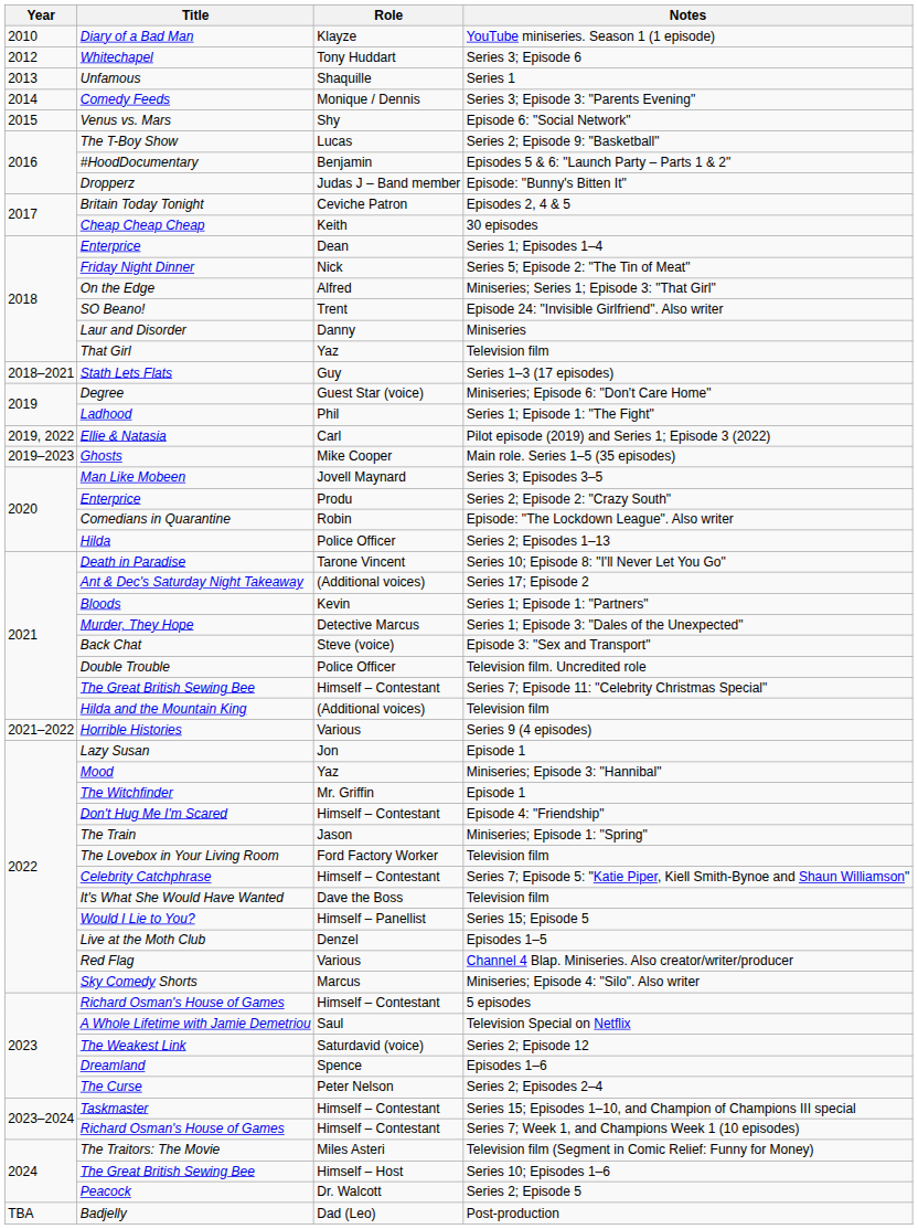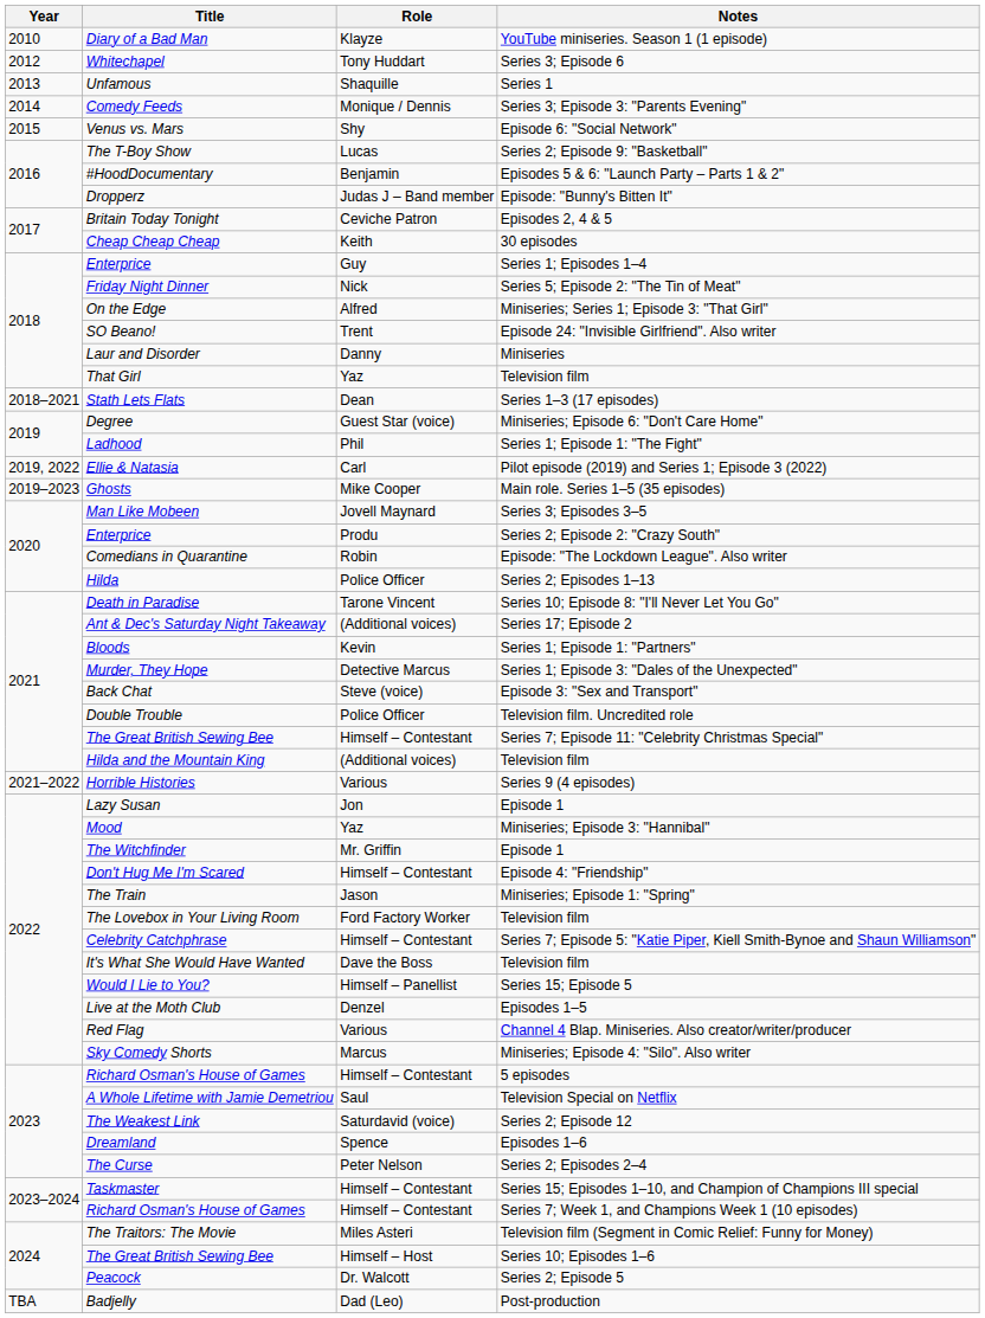 <table class="wikitable sortable">
 <tr>
 <th>Year</th>
 <th>Title</th>
 <th>Role</th>
 <th>Notes</th>
 </tr>
 <tr>
 <td>2010</td>
 <td><em><a href='#'>Diary of a Bad Man</a></em></td>
 <td>Klayze</td>
 <td><a href='#'>YouTube</a> miniseries. Season 1 (1 episode)</td>
 </tr>
 <tr>
 <td>2012</td>
 <td><em><a href='#'>Whitechapel</a></em></td>
 <td>Tony Huddart</td>
 <td>Series 3; Episode 6</td>
 </tr>
 <tr>
 <td>2013</td>
 <td><em>Unfamous</em></td>
 <td>Shaquille</td>
 <td>Series 1</td>
 </tr>
 <tr>
 <td>2014</td>
 <td><em><a href='#'>Comedy Feeds</a></em></td>
 <td>Monique / Dennis</td>
 <td>Series 3; Episode 3: "Parents Evening"</td>
 </tr>
 <tr>
 <td>2015</td>
 <td><em>Venus vs. Mars</em></td>
 <td>Shy</td>
 <td>Episode 6: "Social Network"</td>
 </tr>
 <tr>
 <td rowspan=3>2016</td>
 <td><em>The T-Boy Show</em></td>
 <td>Lucas</td>
 <td>Series 2; Episode 9: "Basketball"</td>
 </tr>
 <tr>
 <td><em>#HoodDocumentary</em></td>
 <td>Benjamin</td>
 <td>Episodes 5 & 6: "Launch Party – Parts 1 & 2"</td>
 </tr>
 <tr>
 <td><em>Dropperz</em></td>
 <td>Judas J – Band member</td>
 <td>Episode: "Bunny's Bitten It"</td>
 </tr>
 <tr>
 <td rowspan=2>2017</td>
 <td><em>Britain Today Tonight</em></td>
 <td>Ceviche Patron</td>
 <td>Episodes 2, 4 & 5</td>
 </tr>
 <tr>
 <td><em><a href='#'>Cheap Cheap Cheap</a></em></td>
 <td>Keith</td>
 <td>30 episodes</td>
 </tr>
 <tr>
 <td rowspan=6>2018</td>
 <td><em><a href='#'>Enterprice</a></em></td>
-<td>Dean</td>
+<td>Guy</td>
 <td>Series 1; Episodes 1–4</td>
 </tr>
 <tr>
 <td><em><a href='#'>Friday Night Dinner</a></em></td>
 <td>Nick</td>
 <td>Series 5; Episode 2: "The Tin of Meat"</td>
 </tr>
 <tr>
 <td><em>On the Edge</em></td>
 <td>Alfred</td>
 <td>Miniseries; Series 1; Episode 3: "That Girl"</td>
 </tr>
 <tr>
 <td><em>SO Beano!</em></td>
 <td>Trent</td>
 <td>Episode 24: "Invisible Girlfriend". Also writer</td>
 </tr>
 <tr>
 <td><em>Laur and Disorder</em></td>
 <td>Danny</td>
 <td>Miniseries</td>
 </tr>
 <tr>
 <td><em>That Girl</em></td>
 <td>Yaz</td>
 <td>Television film</td>
 </tr>
 <tr>
 <td>2018–2021</td>
 <td><em><a href='#'>Stath Lets Flats</a></em></td>
-<td>Guy</td>
+<td>Dean</td>
 <td>Series 1–3 (17 episodes)</td>
 </tr>
 <tr>
 <td rowspan=2>2019</td>
 <td><em>Degree</em></td>
 <td>Guest Star (voice)</td>
 <td>Miniseries; Episode 6: "Don't Care Home"</td>
 </tr>
 <tr>
 <td><em><a href='#'>Ladhood</a></em></td>
 <td>Phil</td>
 <td>Series 1; Episode 1: "The Fight"</td>
 </tr>
 <tr>
 <td>2019, 2022</td>
 <td><em><a href='#'>Ellie & Natasia</a></em></td>
 <td>Carl</td>
 <td>Pilot episode (2019) and Series 1; Episode 3 (2022)</td>
 </tr>
 <tr>
 <td>2019–2023</td>
 <td><em><a href='#'>Ghosts</a></em></td>
 <td>Mike Cooper</td>
 <td>Main role. Series 1–5 (35 episodes)</td>
 </tr>
 <tr>
 <td rowspan=4>2020</td>
 <td><em><a href='#'>Man Like Mobeen</a></em></td>
 <td>Jovell Maynard</td>
 <td>Series 3; Episodes 3–5</td>
 </tr>
 <tr>
 <td><em><a href='#'>Enterprice</a></em></td>
 <td>Produ</td>
 <td>Series 2; Episode 2: "Crazy South"</td>
 </tr>
 <tr>
 <td><em>Comedians in Quarantine</em></td>
 <td>Robin</td>
 <td>Episode: "The Lockdown League". Also writer</td>
 </tr>
 <tr>
 <td><em><a href='#'>Hilda</a></em></td>
 <td>Police Officer</td>
 <td>Series 2; Episodes 1–13</td>
 </tr>
 <tr>
 <td rowspan=8>2021</td>
 <td><em><a href='#'>Death in Paradise</a></em></td>
 <td>Tarone Vincent</td>
 <td>Series 10; Episode 8: "I'll Never Let You Go"</td>
 </tr>
 <tr>
 <td><em><a href='#'>Ant & Dec's Saturday Night Takeaway</a></em></td>
 <td>(Additional voices)</td>
 <td>Series 17; Episode 2</td>
 </tr>
 <tr>
 <td><em><a href='#'>Bloods</a></em></td>
 <td>Kevin</td>
 <td>Series 1; Episode 1: "Partners"</td>
 </tr>
 <tr>
 <td><em><a href='#'>Murder, They Hope</a></em></td>
 <td>Detective Marcus</td>
 <td>Series 1; Episode 3: "Dales of the Unexpected"</td>
 </tr>
 <tr>
 <td><em>Back Chat</em></td>
 <td>Steve (voice)</td>
 <td>Episode 3: "Sex and Transport"</td>
 </tr>
 <tr>
 <td><em>Double Trouble</em></td>
 <td>Police Officer</td>
 <td>Television film. Uncredited role</td>
 </tr>
 <tr>
 <td><em><a href='#'>The Great British Sewing Bee</a></em></td>
 <td>Himself – Contestant</td>
 <td>Series 7; Episode 11: "Celebrity Christmas Special"</td>
 </tr>
 <tr>
 <td><em><a href='#'>Hilda and the Mountain King</a></em></td>
 <td>(Additional voices)</td>
 <td>Television film</td>
 </tr>
 <tr>
 <td>2021–2022</td>
 <td><em><a href='#'>Horrible Histories</a></em></td>
 <td>Various</td>
 <td>Series 9 (4 episodes)</td>
 </tr>
 <tr>
 <td rowspan=12>2022</td>
 <td><em>Lazy Susan</em></td>
 <td>Jon</td>
 <td>Episode 1</td>
 </tr>
 <tr>
 <td><em><a href='#'>Mood</a></em></td>
 <td>Yaz</td>
 <td>Miniseries; Episode 3: "Hannibal"</td>
 </tr>
 <tr>
 <td><em><a href='#'>The Witchfinder</a></em></td>
 <td>Mr. Griffin</td>
 <td>Episode 1</td>
 </tr>
 <tr>
 <td><em><a href='#'>Don't Hug Me I'm Scared</a></em></td>
 <td>Himself – Contestant</td>
 <td>Episode 4: "Friendship"</td>
 </tr>
 <tr>
 <td><em>The Train</em></td>
 <td>Jason</td>
 <td>Miniseries; Episode 1: "Spring"</td>
 </tr>
 <tr>
 <td><em>The Lovebox in Your Living Room</em></td>
 <td>Ford Factory Worker</td>
 <td>Television film</td>
 </tr>
 <tr>
 <td><em><a href='#'>Celebrity Catchphrase</a></em></td>
 <td>Himself – Contestant</td>
 <td>Series 7; Episode 5: "<a href='#'>Katie Piper</a>, Kiell Smith-Bynoe and <a href='#'>Shaun Williamson</a>"</td>
 </tr>
 <tr>
 <td><em>It's What She Would Have Wanted</em></td>
 <td>Dave the Boss</td>
 <td>Television film</td>
 </tr>
 <tr>
 <td><em><a href='#'>Would I Lie to You?</a></em></td>
 <td>Himself – Panellist</td>
 <td>Series 15; Episode 5</td>
 </tr>
 <tr>
 <td><em>Live at the Moth Club</em></td>
 <td>Denzel</td>
 <td>Episodes 1–5</td>
 </tr>
 <tr>
 <td><em>Red Flag</em></td>
 <td>Various</td>
 <td><a href='#'>Channel 4</a> Blap. Miniseries. Also creator/writer/producer</td>
 </tr>
 <tr>
 <td><em><a href='#'>Sky Comedy</a> Shorts</em></td>
 <td>Marcus</td>
 <td>Miniseries; Episode 4: "Silo". Also writer</td>
 </tr>
 <tr>
 <td rowspan=5>2023</td>
 <td><em><a href='#'>Richard Osman's House of Games</a></em></td>
 <td>Himself – Contestant</td>
 <td>5 episodes</td>
 </tr>
 <tr>
 <td><em><a href='#'>A Whole Lifetime with Jamie Demetriou</a></em></td>
 <td>Saul</td>
 <td>Television Special on <a href='#'>Netflix</a></td>
 </tr>
 <tr>
 <td><em><a href='#'>The Weakest Link</a></em></td>
 <td>Saturdavid (voice)</td>
 <td>Series 2; Episode 12</td>
 </tr>
 <tr>
 <td><em><a href='#'>Dreamland</a></em></td>
 <td>Spence</td>
 <td>Episodes 1–6</td>
 </tr>
 <tr>
 <td><em><a href='#'>The Curse</a></em></td>
 <td>Peter Nelson</td>
 <td>Series 2; Episodes 2–4</td>
 </tr>
 <tr>
 <td rowspan=2>2023–2024</td>
 <td><em><a href='#'>Taskmaster</a></em></td>
 <td>Himself – Contestant</td>
 <td>Series 15; Episodes 1–10, and Champion of Champions III special</td>
 </tr>
 <tr>
 <td><em><a href='#'>Richard Osman's House of Games</a></em></td>
 <td>Himself – Contestant</td>
 <td>Series 7; Week 1, and Champions Week 1 (10 episodes)</td>
 </tr>
 <tr>
 <td rowspan=3>2024</td>
 <td><em>The Traitors: The Movie</em></td>
 <td>Miles Asteri</td>
 <td>Television film (Segment in Comic Relief: Funny for Money)</td>
 </tr>
 <tr>
 <td><em><a href='#'>The Great British Sewing Bee</a></em></td>
 <td>Himself – Host</td>
 <td>Series 10; Episodes 1–6</td>
 </tr>
 <tr>
 <td><em><a href='#'>Peacock</a></em></td>
 <td>Dr. Walcott</td>
 <td>Series 2; Episode 5</td>
 </tr>
 <tr>
 <td>TBA</td>
 <td><em>Badjelly</em></td>
 <td>Dad (Leo)</td>
 <td>Post-production</td>
 </tr>
 </table>
